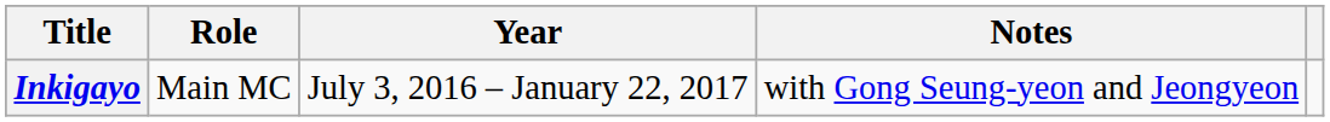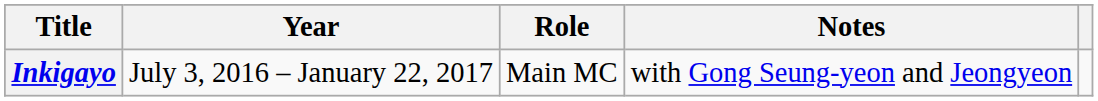 <table class="wikitable plainrowheaders">
 <tr>
 <th scope="col">Title</th>
+<th scope="col">Year</th>
 <th scope="col">Role</th>
-<th scope="col">Year</th>
 <th scope="col">Notes</th>
 <th scope="col" class="unsortable"></th>
 </tr>
 <tr>
 <th scope="row"><em><a href='#'>Inkigayo</a></em></th>
+<td>July 3, 2016 – January 22, 2017</td>
 <td>Main MC</td>
-<td>July 3, 2016 – January 22, 2017</td>
 <td>with <a href='#'>Gong Seung-yeon</a> and <a href='#'>Jeongyeon</a></td>
 <td style="text-align:center"></td>
 </tr>
 </table>
